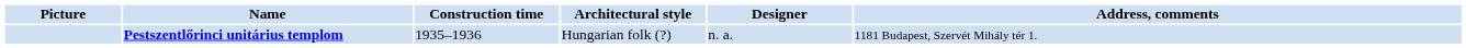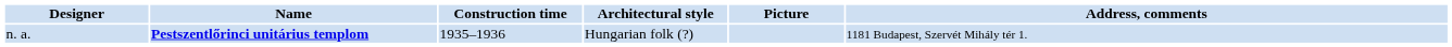 <table width="100%">
 <tr>
-<th bgcolor="#CEDFF2" width="8%">Picture</th>
+<th bgcolor="#CEDFF2" width="10%">Designer</th>
 <th bgcolor="#CEDFF2" width="20%">Name</th>
 <th bgcolor="#CEDFF2" width="10%">Construction time</th>
 <th bgcolor="#CEDFF2" width="10%">Architectural style</th>
-<th bgcolor="#CEDFF2" width="10%">Designer</th>
+<th bgcolor="#CEDFF2" width="8%">Picture</th>
 <th bgcolor="#CEDFF2" width="42%">Address, comments</th>
 </tr>
 <tr>
-<td bgcolor="#CEDFF2"></td>
+<td bgcolor="#CEDFF2">n. a.</td>
 <td bgcolor="#CEDFF2"><strong><a href='#'>Pestszentlőrinci unitárius templom</a></strong></td>
 <td bgcolor="#CEDFF2">1935–1936</td>
 <td bgcolor="#CEDFF2">Hungarian folk (?)</td>
-<td bgcolor="#CEDFF2">n. a.</td>
+<td bgcolor="#CEDFF2"></td>
 <td bgcolor="#CEDFF2"><small>1181 Budapest, Szervét Mihály tér 1.</small></td>
 </tr>
 </table>
